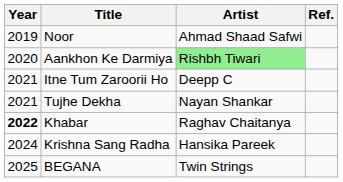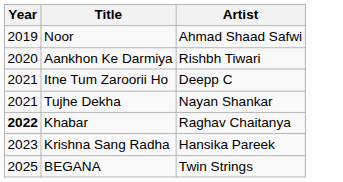 <table class="wikitable">
 <tr>
 <th>Year</th>
 <th>Title</th>
 <th>Artist</th>
-<th>Ref.</th>
 </tr>
 <tr>
 <td>2019</td>
 <td>Noor</td>
 <td>Ahmad Shaad Safwi</td>
-<td></td>
 </tr>
 <tr>
 <td>2020</td>
 <td>Aankhon Ke Darmiya</td>
-<td style="background: lightgreen;">Rishbh Tiwari</td>
-<td></td>
+<td>Rishbh Tiwari</td>
 </tr>
 <tr>
 <td>2021</td>
 <td>Itne Tum Zaroorii Ho</td>
 <td>Deepp C</td>
-<td></td>
 </tr>
 <tr>
 <td>2021</td>
 <td>Tujhe Dekha</td>
 <td>Nayan Shankar</td>
-<td></td>
 </tr>
 <tr>
 <td><strong>2022</strong></td>
 <td>Khabar</td>
 <td>Raghav Chaitanya</td>
-<td></td>
 </tr>
 <tr>
-<td>2024</td>
+<td>2023</td>
 <td>Krishna Sang Radha</td>
 <td>Hansika Pareek</td>
-<td></td>
 </tr>
 <tr>
 <td>2025</td>
 <td>BEGANA</td>
 <td>Twin Strings</td>
-<td></td>
 </tr>
 </table>
